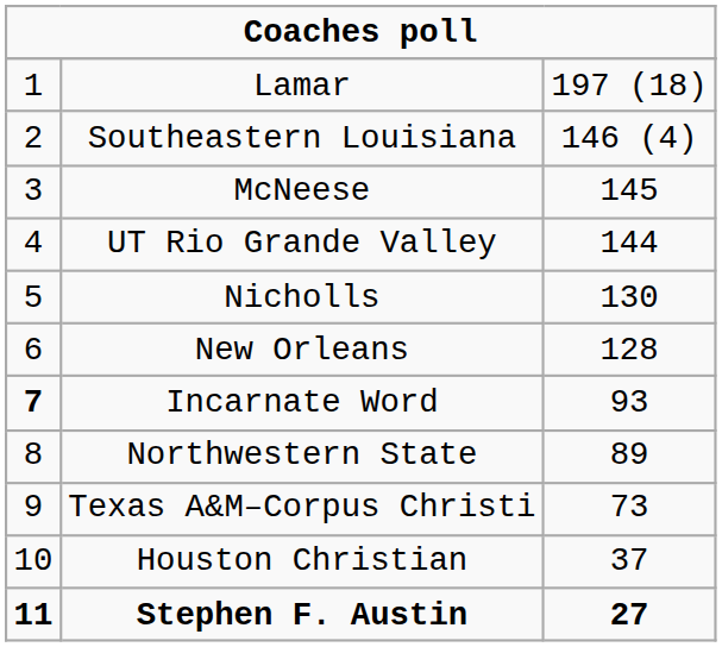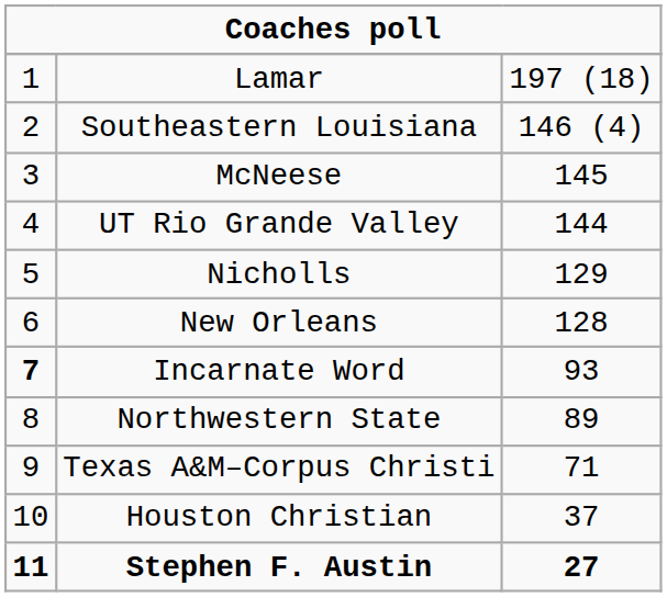 <table class="wikitable collapsible">
 <tr align="center">
 <td align="center" Colspan="3"><strong>Coaches poll</strong></td>
 </tr>
 <tr align="center">
 </tr>
 <tr align="center">
 <td>1</td>
 <td>Lamar</td>
 <td>197 (18)</td>
 </tr>
 <tr align="center">
 <td>2</td>
 <td>Southeastern Louisiana</td>
 <td>146 (4)</td>
 </tr>
 <tr align="center">
 <td>3</td>
 <td>McNeese</td>
 <td>145</td>
 </tr>
 <tr align="center">
 <td>4</td>
 <td>UT Rio Grande Valley</td>
 <td>144</td>
 </tr>
 <tr align="center">
 <td>5</td>
 <td>Nicholls</td>
-<td>130</td>
+<td>129</td>
 </tr>
 <tr align="center">
 <td>6</td>
 <td>New Orleans</td>
 <td>128</td>
 </tr>
 <tr align="center">
 <td><strong>7</strong></td>
 <td>Incarnate Word</td>
 <td>93</td>
 </tr>
 <tr align="center">
 <td>8</td>
 <td>Northwestern State</td>
 <td>89</td>
 </tr>
 <tr align="center">
 <td>9</td>
 <td>Texas A&M–Corpus Christi</td>
-<td>73</td>
+<td>71</td>
 </tr>
 <tr align="center">
 <td>10</td>
 <td>Houston Christian</td>
 <td>37</td>
 </tr>
 <tr align="center">
 <td><strong>11</strong></td>
 <td><strong>Stephen F. Austin</strong></td>
 <td><strong>27</strong></td>
 </tr>
 </table>
